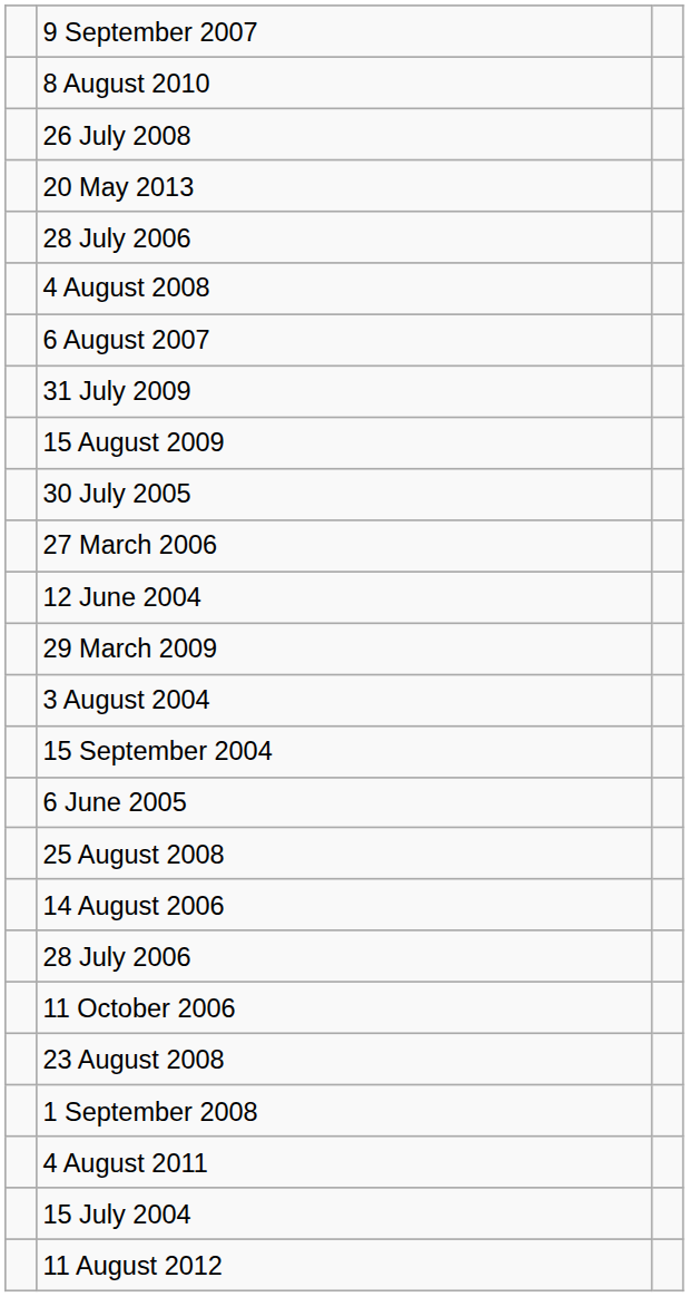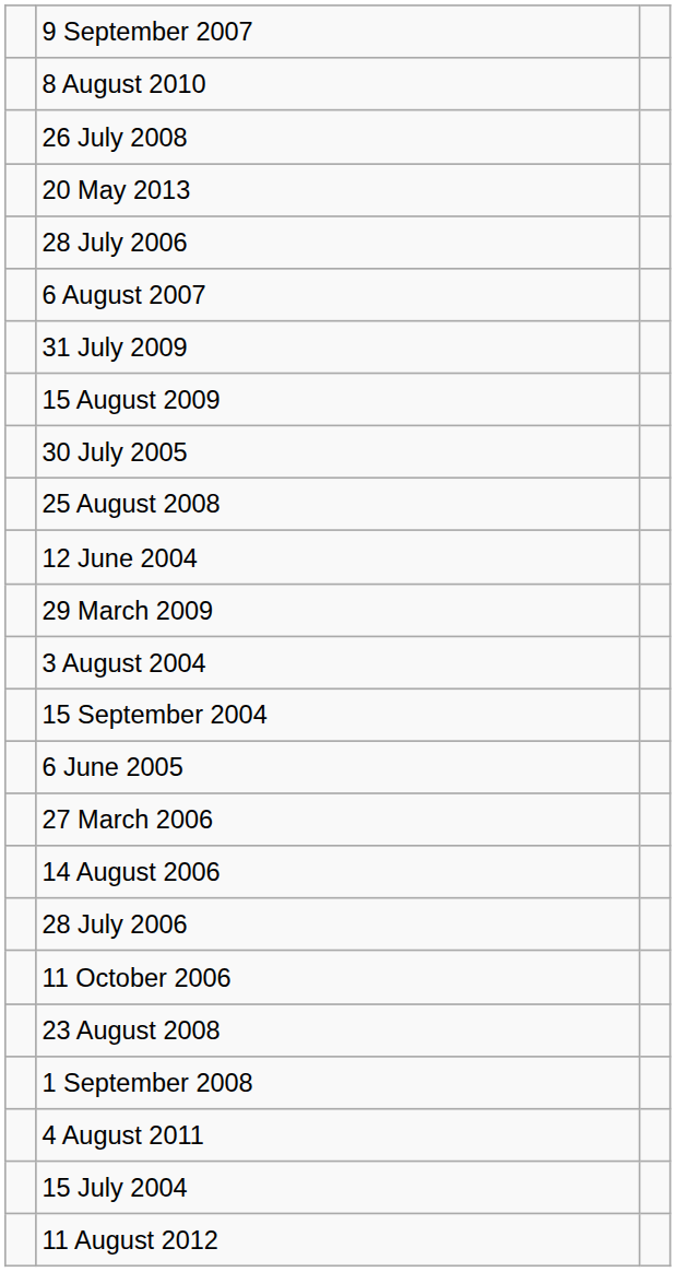 <table class="wikitable" style="font-size: 89%; float: left; width: 26em; margin-right: 1em; height: 700px">
 <tr>
 <td></td>
 <td>9 September 2007</td>
 <td></td>
 </tr>
 <tr>
 <td></td>
 <td>8 August 2010</td>
 <td></td>
 </tr>
 <tr>
 <td></td>
 <td>26 July 2008</td>
 <td></td>
 </tr>
 <tr>
 <td></td>
 <td>20 May 2013</td>
 <td></td>
 </tr>
 <tr>
 <td></td>
 <td>28 July 2006</td>
 <td></td>
 </tr>
 <tr>
 <td></td>
-<td>4 August 2008</td>
-<td></td>
-</tr>
-<tr>
-<td></td>
 <td>6 August 2007</td>
 <td></td>
 </tr>
 <tr>
 <td></td>
 <td>31 July 2009</td>
 <td></td>
 </tr>
 <tr>
 <td></td>
 <td>15 August 2009</td>
 <td></td>
 </tr>
 <tr>
 <td></td>
 <td>30 July 2005</td>
 <td></td>
 </tr>
 <tr>
 <td></td>
-<td>27 March 2006</td>
+<td>25 August 2008</td>
 <td></td>
 </tr>
 <tr>
 <td></td>
 <td>12 June 2004</td>
 <td></td>
 </tr>
 <tr>
 <td></td>
 <td>29 March 2009</td>
 <td></td>
 </tr>
 <tr>
 <td></td>
 <td>3 August 2004</td>
 <td></td>
 </tr>
 <tr>
 <td></td>
 <td>15 September 2004</td>
 <td></td>
 </tr>
 <tr>
 <td></td>
 <td>6 June 2005</td>
 <td></td>
 </tr>
 <tr>
 <td></td>
-<td>25 August 2008</td>
+<td>27 March 2006</td>
 <td></td>
 </tr>
 <tr>
 <td></td>
 <td>14 August 2006</td>
 <td></td>
 </tr>
 <tr>
 <td></td>
 <td>28 July 2006</td>
 <td></td>
 </tr>
 <tr>
 <td></td>
 <td>11 October 2006</td>
 <td></td>
 </tr>
 <tr>
 <td></td>
 <td>23 August 2008</td>
 <td></td>
 </tr>
 <tr>
 <td></td>
 <td>1 September 2008</td>
 <td></td>
 </tr>
 <tr>
 <td></td>
 <td>4 August 2011</td>
 <td></td>
 </tr>
 <tr>
 <td></td>
 <td>15 July 2004</td>
 <td></td>
 </tr>
 <tr>
 <td></td>
 <td>11 August 2012</td>
 <td></td>
 </tr>
 </table>
